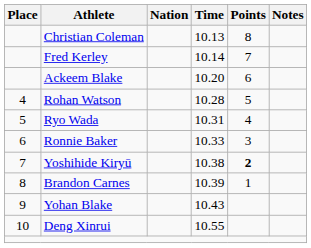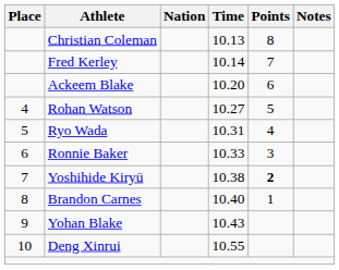 <table class="wikitable mw-datatable sortable" style="text-align:center;">
 <tr>
 <th scope="col">Place</th>
 <th scope="col">Athlete</th>
 <th scope="col">Nation</th>
 <th scope="col">Time</th>
 <th scope="col">Points</th>
 <th scope="col">Notes</th>
 </tr>
 <tr>
 <td></td>
 <td align="left"><a href='#'>Christian Coleman</a></td>
 <td align="left"></td>
 <td>10.13</td>
 <td>8</td>
 <td></td>
 </tr>
 <tr>
 <td></td>
 <td align="left"><a href='#'>Fred Kerley</a></td>
 <td align="left"></td>
 <td>10.14</td>
 <td>7</td>
 <td></td>
 </tr>
 <tr>
 <td></td>
 <td align="left"><a href='#'>Ackeem Blake</a></td>
 <td align="left"></td>
 <td>10.20</td>
 <td>6</td>
 <td></td>
 </tr>
 <tr>
 <td>4</td>
 <td align="left"><a href='#'>Rohan Watson</a></td>
 <td align="left"></td>
-<td>10.28</td>
+<td>10.27</td>
 <td>5</td>
 <td></td>
 </tr>
 <tr>
 <td>5</td>
 <td align="left"><a href='#'>Ryo Wada</a></td>
 <td align="left"></td>
 <td>10.31</td>
 <td>4</td>
 <td></td>
 </tr>
 <tr>
 <td>6</td>
 <td align="left"><a href='#'>Ronnie Baker</a></td>
 <td align="left"></td>
 <td>10.33</td>
 <td>3</td>
 <td></td>
 </tr>
 <tr>
 <td>7</td>
 <td align="left"><a href='#'>Yoshihide Kiryū</a></td>
 <td align="left"></td>
 <td>10.38</td>
 <td><strong>2</strong></td>
 <td></td>
 </tr>
 <tr>
 <td>8</td>
 <td align="left"><a href='#'>Brandon Carnes</a></td>
 <td align="left"></td>
-<td>10.39</td>
+<td>10.40</td>
 <td>1</td>
 <td></td>
 </tr>
 <tr>
 <td>9</td>
 <td align="left"><a href='#'>Yohan Blake</a></td>
 <td align="left"></td>
 <td>10.43</td>
 <td></td>
 <td></td>
 </tr>
 <tr>
 <td>10</td>
 <td align="left"><a href='#'>Deng Xinrui</a></td>
 <td align="left"></td>
 <td>10.55</td>
 <td></td>
 <td></td>
 </tr>
 <tr class="sortbottom">
 <td colspan="6"></td>
 </tr>
 </table>
